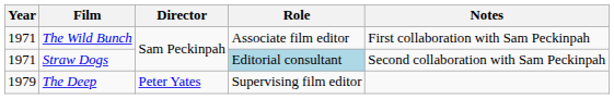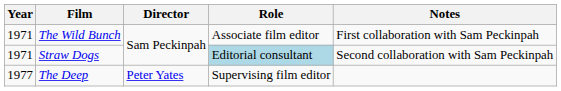 <table class="wikitable">
 <tr>
 <th>Year</th>
 <th>Film</th>
 <th>Director</th>
 <th>Role</th>
 <th>Notes</th>
 </tr>
 <tr>
 <td>1971</td>
 <td><em><a href='#'>The Wild Bunch</a></em></td>
 <td rowspan=2>Sam Peckinpah</td>
 <td>Associate film editor</td>
 <td>First collaboration with Sam Peckinpah</td>
 </tr>
 <tr>
 <td>1971</td>
 <td><em><a href='#'>Straw Dogs</a></em></td>
 <td style="background: lightblue;">Editorial consultant</td>
 <td>Second collaboration with Sam Peckinpah</td>
 </tr>
 <tr>
-<td>1979</td>
+<td>1977</td>
 <td><em><a href='#'>The Deep</a></em></td>
 <td><a href='#'>Peter Yates</a></td>
 <td>Supervising film editor</td>
 <td></td>
 </tr>
 </table>
